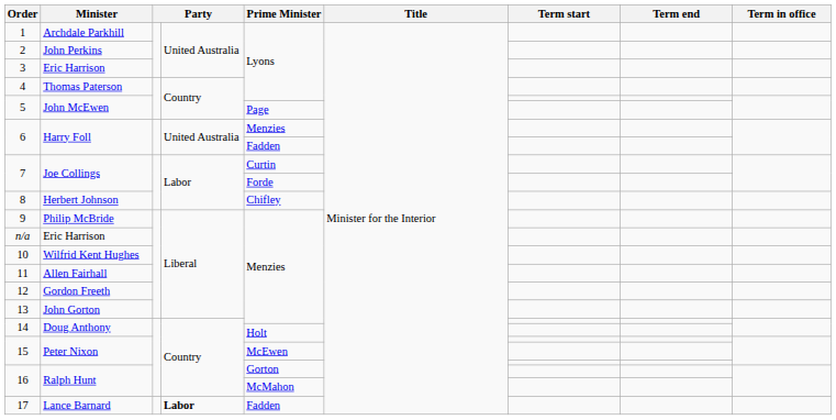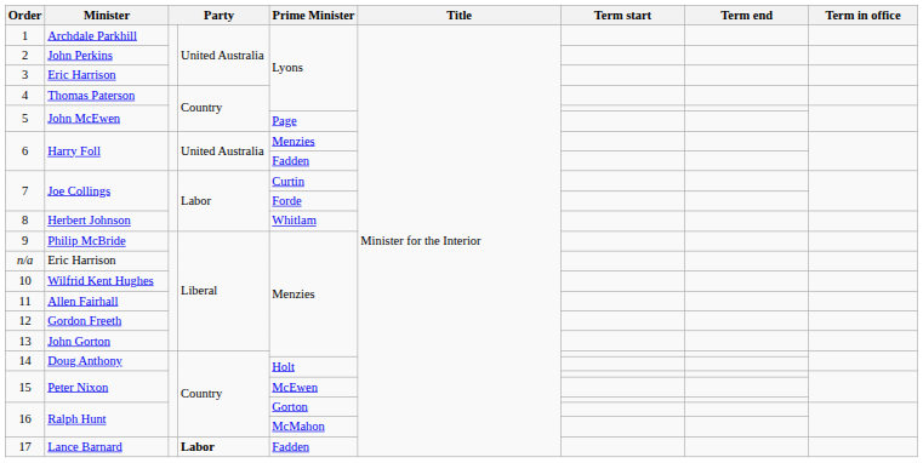 <table class="wikitable">
 <tr>
 <th width=5>Order</th>
 <th width=150>Minister</th>
 <th width=120 colspan=2>Party</th>
 <th width=105>Prime Minister</th>
 <th width=250>Title</th>
 <th width=150>Term start</th>
 <th width=150>Term end</th>
 <th width=130>Term in office</th>
 </tr>
 <tr>
 <td align=center>1</td>
 <td><a href='#'>Archdale Parkhill</a></td>
 <td rowspan=3 > </td>
 <td rowspan=3>United Australia</td>
 <td rowspan=5>Lyons</td>
 <td rowspan=25>Minister for the Interior</td>
 <td align=center></td>
 <td align=center></td>
 <td align=right></td>
 </tr>
 <tr>
 <td align=center>2</td>
 <td><a href='#'>John Perkins</a></td>
 <td align=center></td>
 <td align=center></td>
 <td align=right></td>
 </tr>
 <tr>
 <td align=center>3</td>
 <td><a href='#'>Eric Harrison</a></td>
 <td align=center></td>
 <td align=center></td>
 <td align=right></td>
 </tr>
 <tr>
 <td align=center>4</td>
 <td><a href='#'>Thomas Paterson</a></td>
 <td rowspan=3 > </td>
 <td rowspan=3>Country</td>
 <td align=center></td>
 <td align=center></td>
 <td align=right></td>
 </tr>
 <tr>
 <td rowspan=2 align=center>5</td>
 <td rowspan=2><a href='#'>John McEwen</a></td>
 <td align=center></td>
 <td align=center></td>
 <td rowspan=2 align=right></td>
 </tr>
 <tr>
 <td><a href='#'>Page</a></td>
 <td align=center></td>
 <td align=center></td>
 </tr>
 <tr>
 <td rowspan=2 align=center>6</td>
 <td rowspan=2><a href='#'>Harry Foll</a></td>
 <td rowspan=2 > </td>
 <td rowspan=2>United Australia</td>
 <td><a href='#'>Menzies</a></td>
 <td align=center></td>
 <td align=center></td>
 <td rowspan=2 align=right></td>
 </tr>
 <tr>
 <td><a href='#'>Fadden</a></td>
 <td align=center></td>
 <td align=center></td>
 </tr>
 <tr>
 <td rowspan=2 align=center>7</td>
 <td rowspan=2><a href='#'>Joe Collings</a></td>
 <td rowspan=3 > </td>
 <td rowspan=3>Labor</td>
 <td><a href='#'>Curtin</a></td>
 <td align=center></td>
 <td align=center></td>
 <td rowspan=2 align=right></td>
 </tr>
 <tr>
 <td><a href='#'>Forde</a></td>
 <td align=center></td>
 <td align=center></td>
 </tr>
 <tr>
 <td align=center>8</td>
 <td><a href='#'>Herbert Johnson</a></td>
-<td><a href='#'>Chifley</a></td>
+<td><a href='#'>Whitlam</a></td>
 <td align=center></td>
 <td align=center></td>
 <td align=right></td>
 </tr>
 <tr>
 <td align=center>9</td>
 <td><a href='#'>Philip McBride</a></td>
 <td rowspan=6 > </td>
 <td rowspan=6>Liberal</td>
 <td rowspan=7>Menzies</td>
 <td align=center></td>
 <td align=center></td>
 <td align=right></td>
 </tr>
 <tr>
 <td align=center><em>n/a</em></td>
 <td>Eric Harrison</td>
 <td align=center></td>
 <td align=center></td>
 <td align=right></td>
 </tr>
 <tr>
 <td align=center>10</td>
 <td><a href='#'>Wilfrid Kent Hughes</a></td>
 <td align=center></td>
 <td align=center></td>
 <td align=right></td>
 </tr>
 <tr>
 <td align=center>11</td>
 <td><a href='#'>Allen Fairhall</a></td>
 <td align=center></td>
 <td align=center></td>
 <td align=right></td>
 </tr>
 <tr>
 <td align=center>12</td>
 <td><a href='#'>Gordon Freeth</a></td>
 <td align=center></td>
 <td align=center></td>
 <td align=right><strong></strong></td>
 </tr>
 <tr>
 <td align=center>13</td>
 <td><a href='#'>John Gorton</a></td>
 <td align=center></td>
 <td align=center></td>
 <td align=right></td>
 </tr>
 <tr>
 <td rowspan=2 align=center>14</td>
 <td rowspan=2><a href='#'>Doug Anthony</a></td>
 <td rowspan=7 > </td>
 <td rowspan=7>Country</td>
 <td align=center></td>
 <td align=center></td>
 <td rowspan=2 align=right></td>
 </tr>
 <tr>
 <td rowspan=2><a href='#'>Holt</a></td>
 <td align=center></td>
 <td align=center></td>
 </tr>
 <tr>
 <td rowspan=3 align=center>15</td>
 <td rowspan=3><a href='#'>Peter Nixon</a></td>
 <td align=center></td>
 <td align=center></td>
 <td rowspan=3 align=right></td>
 </tr>
 <tr>
 <td><a href='#'>McEwen</a></td>
 <td align=center></td>
 <td align=center></td>
 </tr>
 <tr>
 <td rowspan=2><a href='#'>Gorton</a></td>
 <td align=center></td>
 <td align=center></td>
 </tr>
 <tr>
 <td rowspan=2 align=center>16</td>
 <td rowspan=2><a href='#'>Ralph Hunt</a></td>
 <td align=center></td>
 <td align=center></td>
 <td rowspan=2 align=right></td>
 </tr>
 <tr>
 <td><a href='#'>McMahon</a></td>
 <td align=center></td>
 <td align=center></td>
 </tr>
 <tr>
 <td align=center>17</td>
 <td><a href='#'>Lance Barnard</a></td>
 <td> </td>
 <td><strong>Labor</strong></td>
 <td><a href='#'>Fadden</a></td>
 <td align=center></td>
 <td align=center></td>
 <td align=right></td>
 </tr>
 </table>
